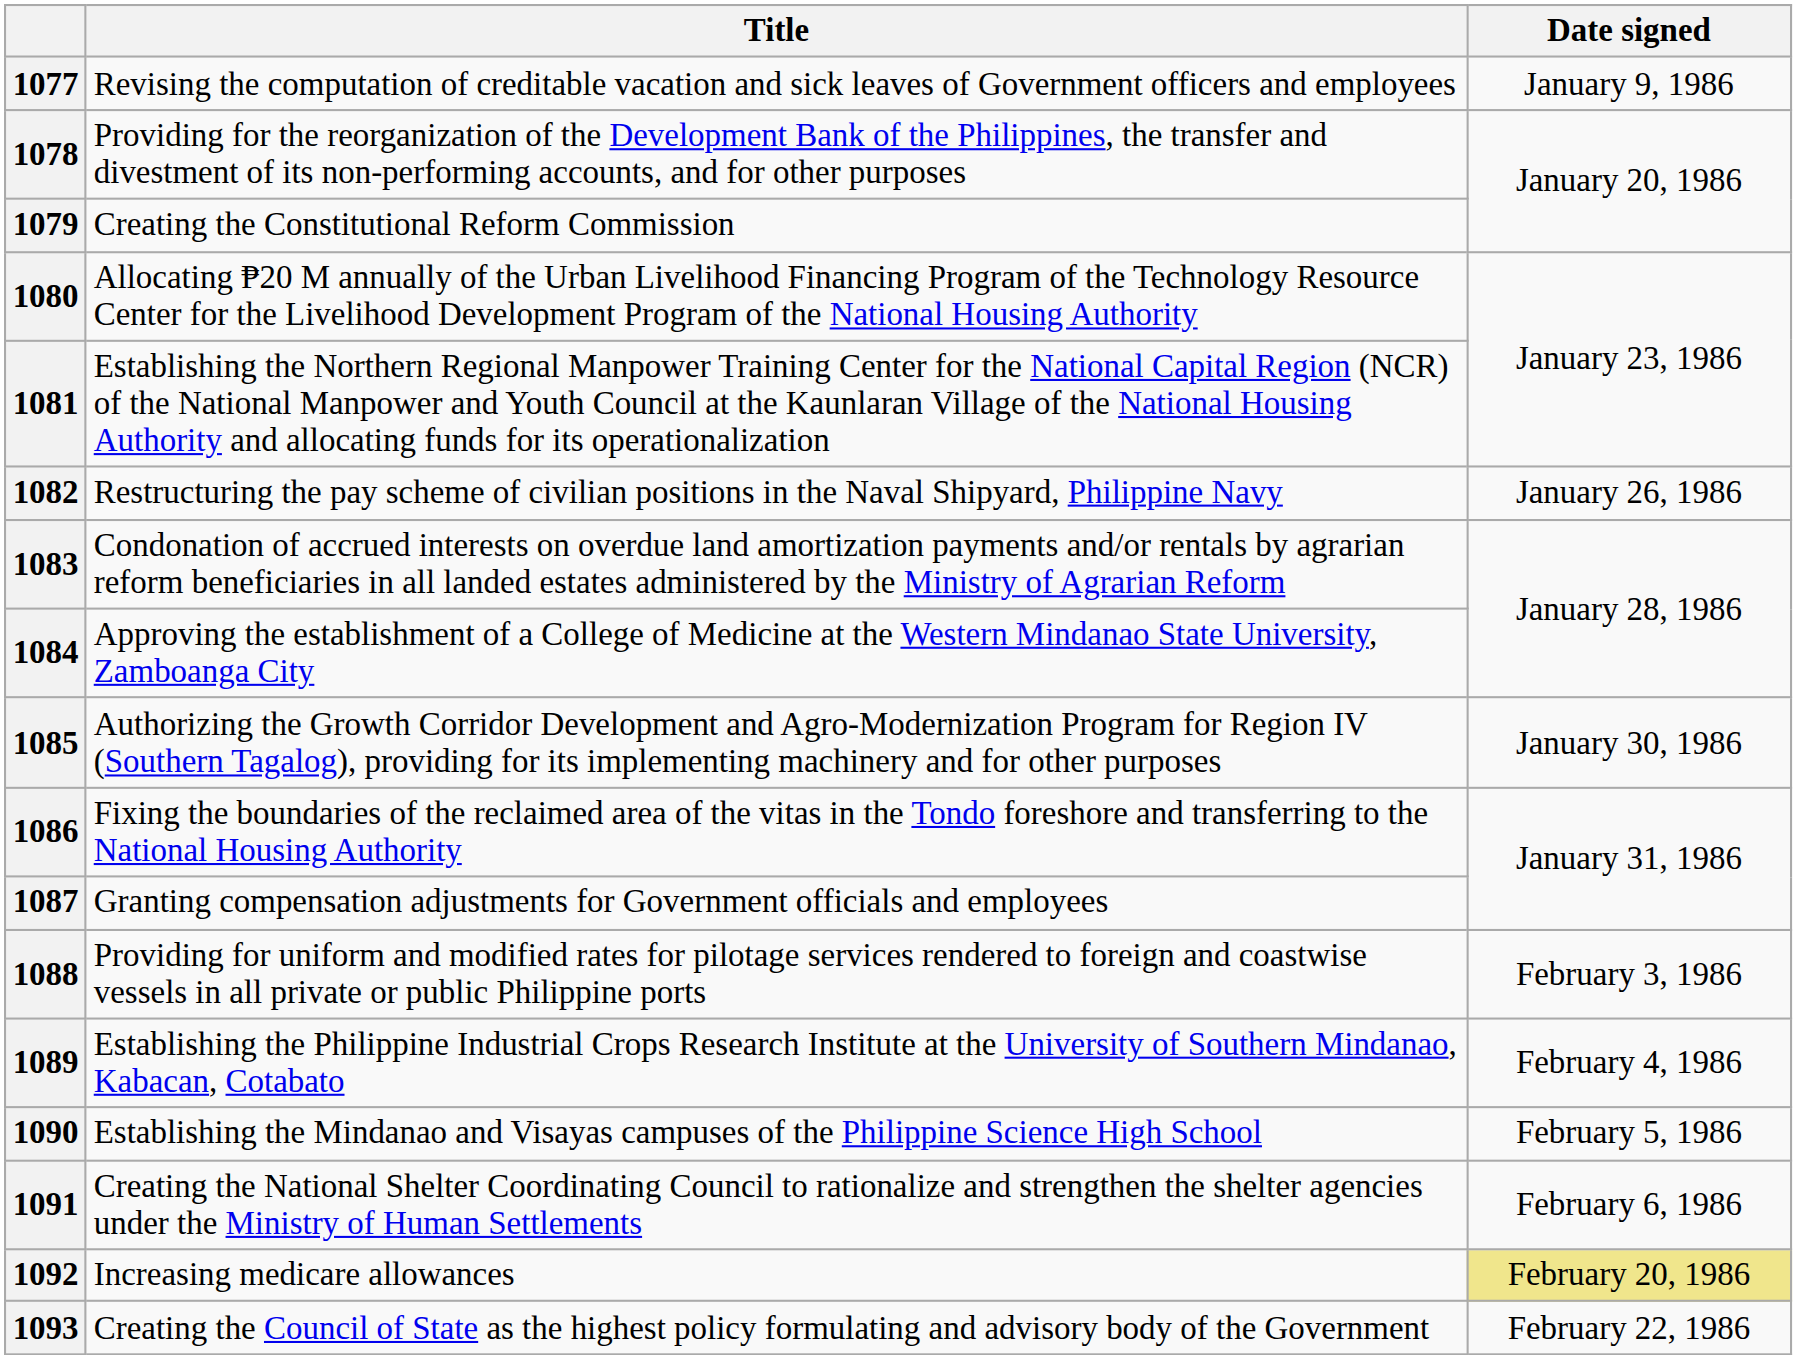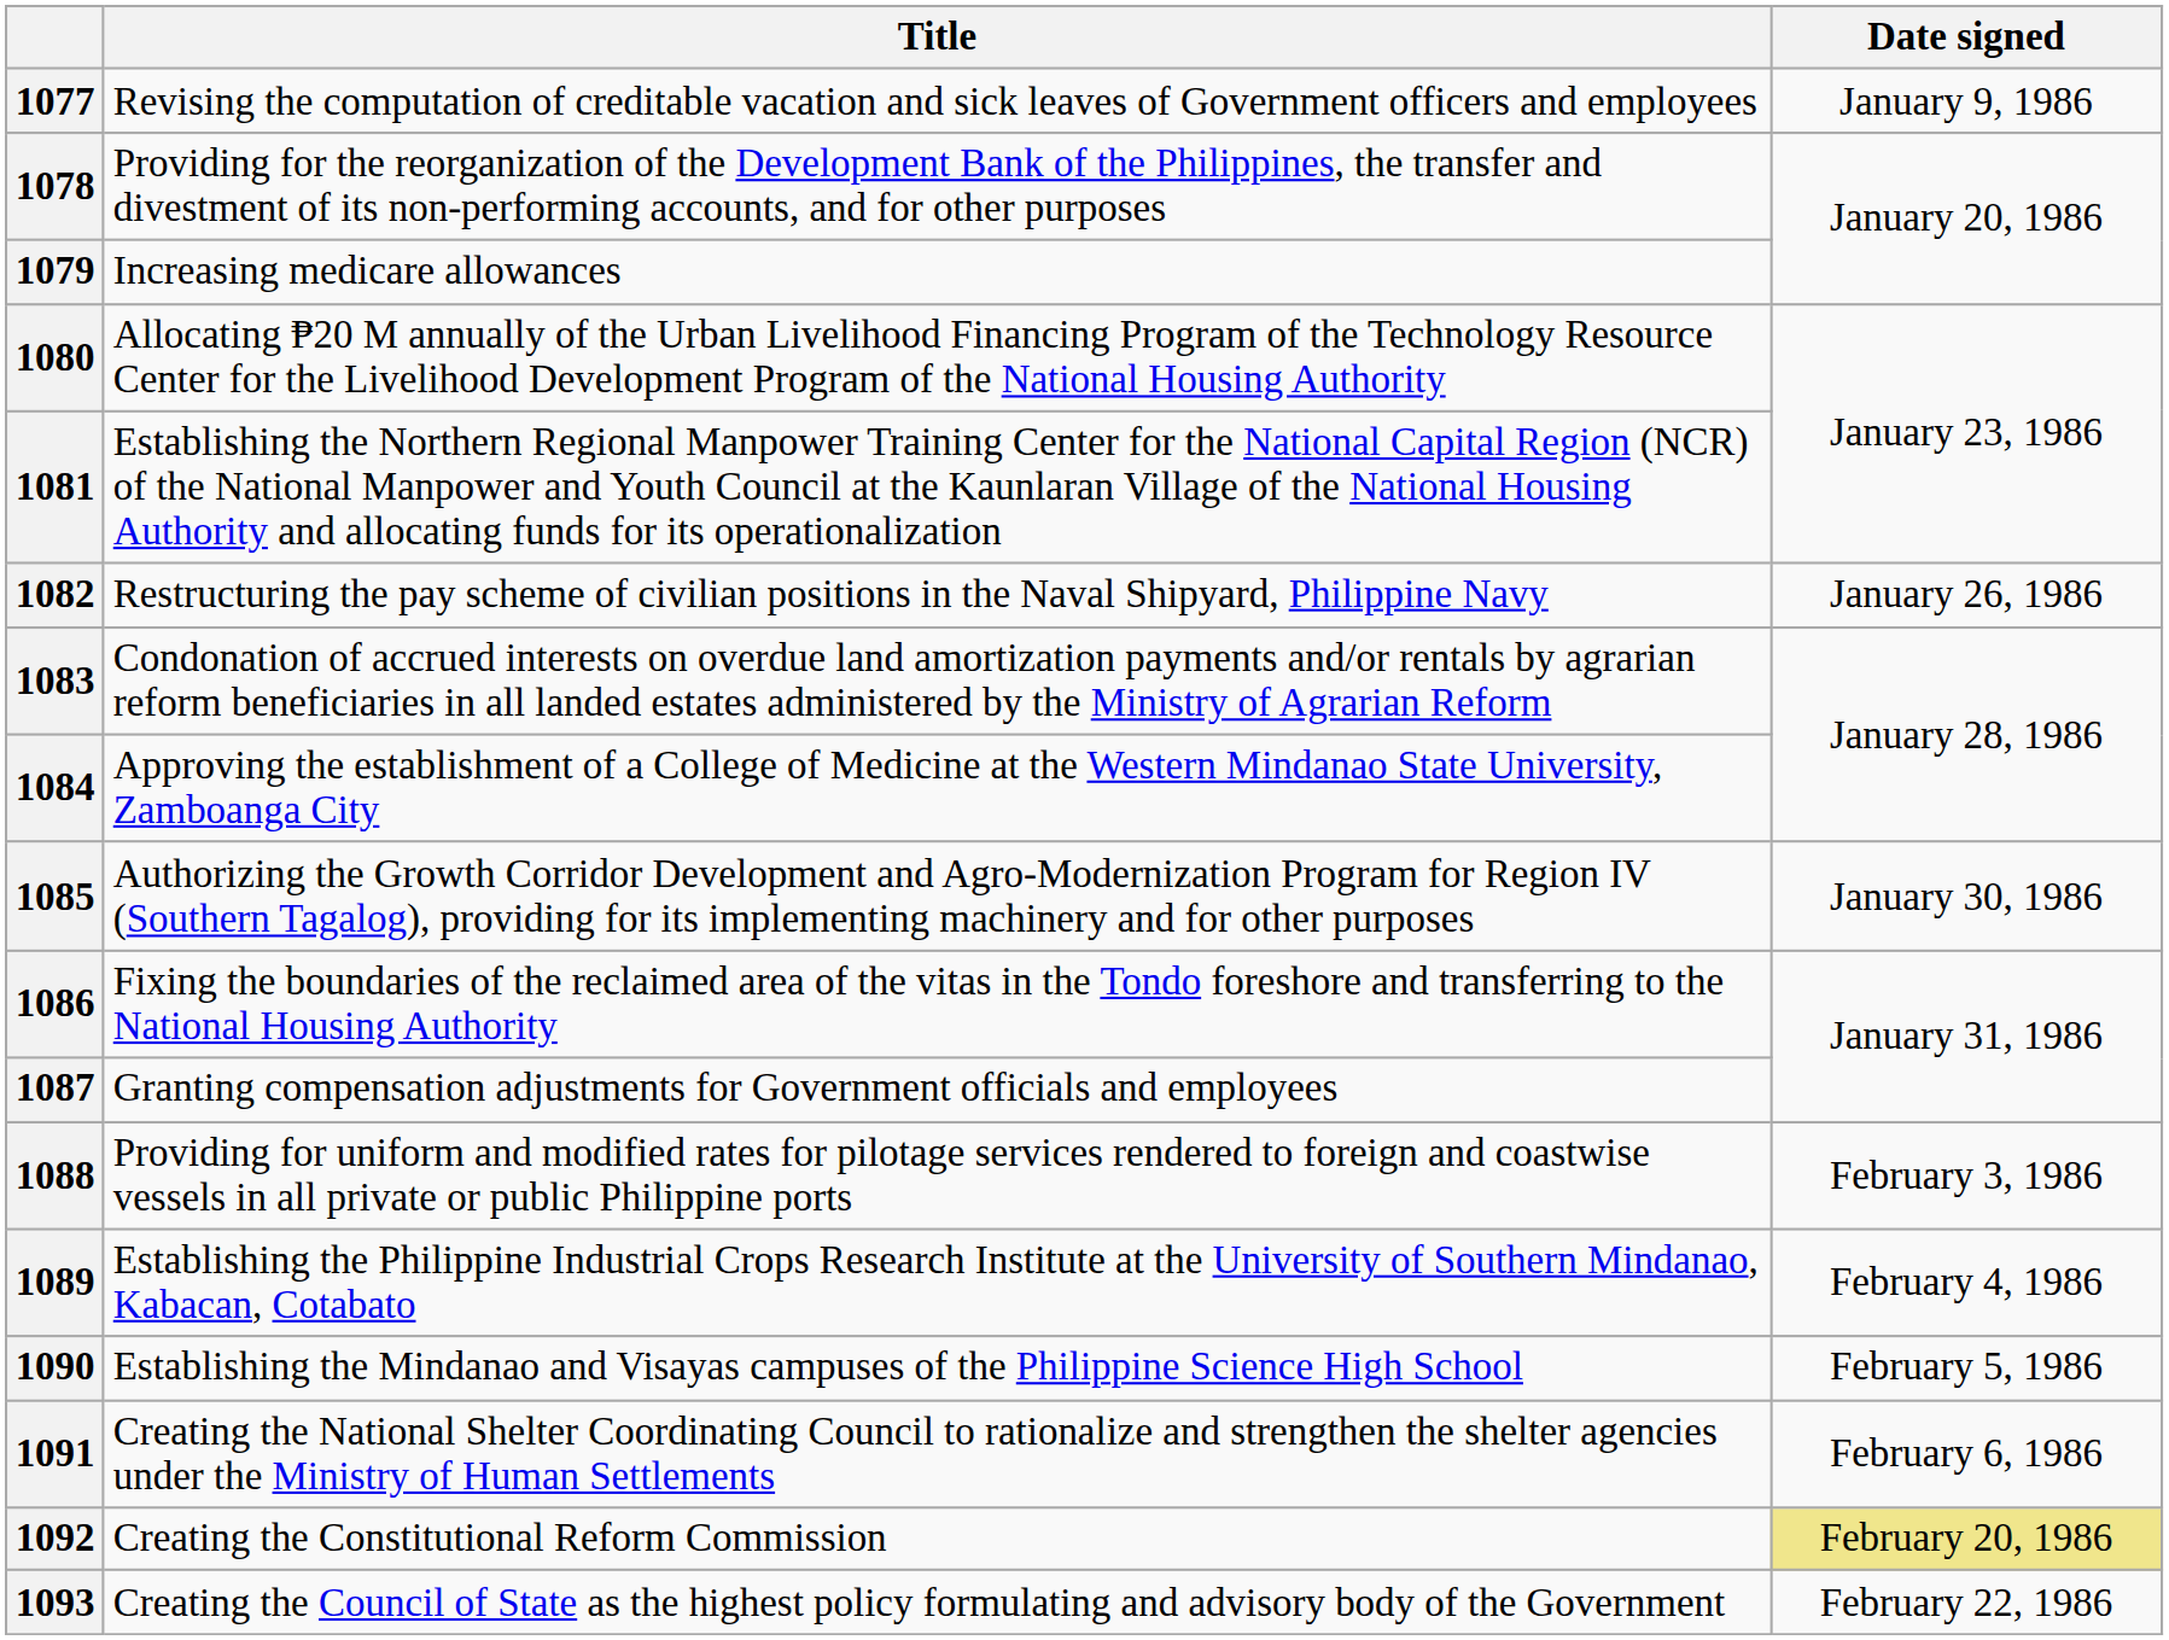 <table class="wikitable sortable" style="text-align:center;">
 <tr>
 <th scope="col"></th>
 <th scope="col">Title</th>
 <th scope="col" width="150px">Date signed</th>
 </tr>
 <tr>
 <th scope="row">1077</th>
 <td style="text-align:left;">Revising the computation of creditable vacation and sick leaves of Government officers and employees</td>
 <td>January 9, 1986</td>
 </tr>
 <tr>
 <th scope="row">1078</th>
 <td style="text-align:left;">Providing for the reorganization of the <a href='#'>Development Bank of the Philippines</a>, the transfer and divestment of its non-performing accounts, and for other purposes</td>
 <td rowspan="2">January 20, 1986</td>
 </tr>
 <tr>
 <th scope="row">1079</th>
-<td style="text-align:left;">Creating the Constitutional Reform Commission</td>
+<td style="text-align:left;">Increasing medicare allowances</td>
 </tr>
 <tr>
 <th scope="row">1080</th>
 <td style="text-align:left;">Allocating ₱20 M annually of the Urban Livelihood Financing Program of the Technology Resource Center for the Livelihood Development Program of the <a href='#'>National Housing Authority</a></td>
 <td rowspan="2">January 23, 1986</td>
 </tr>
 <tr>
 <th scope="row">1081</th>
 <td style="text-align:left;">Establishing the Northern Regional Manpower Training Center for the <a href='#'>National Capital Region</a> (NCR) of the National Manpower and Youth Council at the Kaunlaran Village of the <a href='#'>National Housing Authority</a> and allocating funds for its operationalization</td>
 </tr>
 <tr>
 <th scope="row">1082</th>
 <td style="text-align:left;">Restructuring the pay scheme of civilian positions in the Naval Shipyard, <a href='#'>Philippine Navy</a></td>
 <td>January 26, 1986</td>
 </tr>
 <tr>
 <th scope="row">1083</th>
 <td style="text-align:left;">Condonation of accrued interests on overdue land amortization payments and/or rentals by agrarian reform beneficiaries in all landed estates administered by the <a href='#'>Ministry of Agrarian Reform</a></td>
 <td rowspan="2">January 28, 1986</td>
 </tr>
 <tr>
 <th scope="row">1084</th>
 <td style="text-align:left;">Approving the establishment of a College of Medicine at the <a href='#'>Western Mindanao State University</a>, <a href='#'>Zamboanga City</a></td>
 </tr>
 <tr>
 <th scope="row">1085</th>
 <td style="text-align:left;">Authorizing the Growth Corridor Development and Agro-Modernization Program for Region IV (<a href='#'>Southern Tagalog</a>), providing for its implementing machinery and for other purposes</td>
 <td>January 30, 1986</td>
 </tr>
 <tr>
 <th scope="row">1086</th>
 <td style="text-align:left;">Fixing the boundaries of the reclaimed area of the vitas in the <a href='#'>Tondo</a> foreshore and transferring to the <a href='#'>National Housing Authority</a></td>
 <td rowspan="2">January 31, 1986</td>
 </tr>
 <tr>
 <th scope="row">1087</th>
 <td style="text-align:left;">Granting compensation adjustments for Government officials and employees</td>
 </tr>
 <tr>
 <th scope="row">1088</th>
 <td style="text-align:left;">Providing for uniform and modified rates for pilotage services rendered to foreign and coastwise vessels in all private or public Philippine ports</td>
 <td>February 3, 1986</td>
 </tr>
 <tr>
 <th scope="row">1089</th>
 <td style="text-align:left;">Establishing the Philippine Industrial Crops Research Institute at the <a href='#'>University of Southern Mindanao</a>, <a href='#'>Kabacan</a>, <a href='#'>Cotabato</a></td>
 <td>February 4, 1986</td>
 </tr>
 <tr>
 <th scope="row">1090</th>
 <td style="text-align:left;">Establishing the Mindanao and Visayas campuses of the <a href='#'>Philippine Science High School</a></td>
 <td>February 5, 1986</td>
 </tr>
 <tr>
 <th scope="row">1091</th>
 <td style="text-align:left;">Creating the National Shelter Coordinating Council to rationalize and strengthen the shelter agencies under the <a href='#'>Ministry of Human Settlements</a></td>
 <td>February 6, 1986</td>
 </tr>
 <tr>
 <th scope="row">1092</th>
-<td style="text-align:left;">Increasing medicare allowances</td>
+<td style="text-align:left;">Creating the Constitutional Reform Commission</td>
 <td style="background: khaki;">February 20, 1986</td>
 </tr>
 <tr>
 <th scope="row">1093</th>
 <td style="text-align:left;">Creating the <a href='#'>Council of State</a> as the highest policy formulating and advisory body of the Government</td>
 <td>February 22, 1986</td>
 </tr>
 </table>
